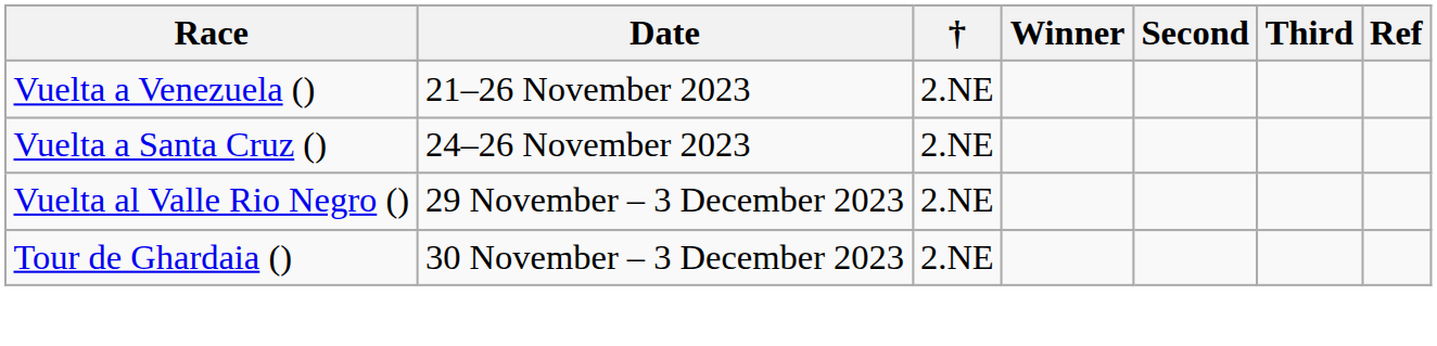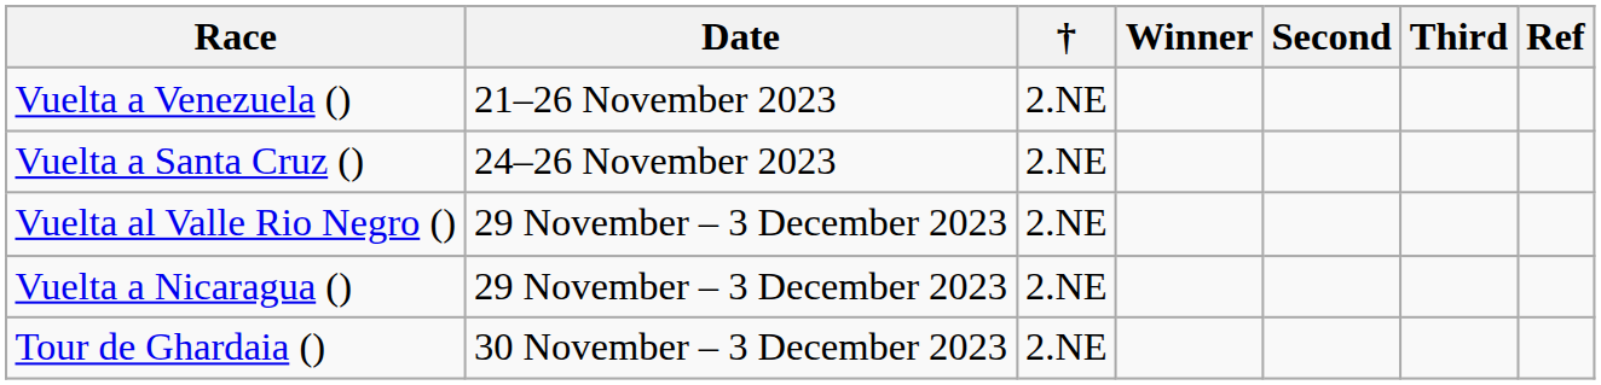 <table class="wikitable sortable">
 <tr>
 <th>Race</th>
 <th>Date</th>
 <th> †</th>
 <th>Winner</th>
 <th>Second</th>
 <th>Third</th>
 <th>Ref</th>
 </tr>
 <tr>
 <td> <a href='#'>Vuelta a Venezuela</a> ()</td>
 <td>21–26 November 2023</td>
 <td>2.NE</td>
 <td></td>
 <td></td>
 <td></td>
 <td align=center></td>
 </tr>
 <tr>
 <td> <a href='#'>Vuelta a Santa Cruz</a> ()</td>
 <td>24–26 November 2023</td>
 <td>2.NE</td>
 <td></td>
 <td></td>
 <td></td>
 <td align=center></td>
 </tr>
 <tr>
 <td> <a href='#'>Vuelta al Valle Rio Negro</a> ()</td>
 <td>29 November – 3 December 2023</td>
 <td>2.NE</td>
 <td></td>
 <td></td>
 <td></td>
 <td align=center></td>
 </tr>
 <tr>
+<td> <a href='#'>Vuelta a Nicaragua</a> ()</td>
+<td>29 November – 3 December 2023</td>
+<td>2.NE</td>
+<td></td>
+<td></td>
+<td></td>
+<td align=center></td>
+</tr>
+<tr>
 <td> <a href='#'>Tour de Ghardaia</a> ()</td>
 <td>30 November – 3 December 2023</td>
 <td>2.NE</td>
 <td></td>
 <td></td>
 <td></td>
 <td align=center></td>
 </tr>
 </table>
